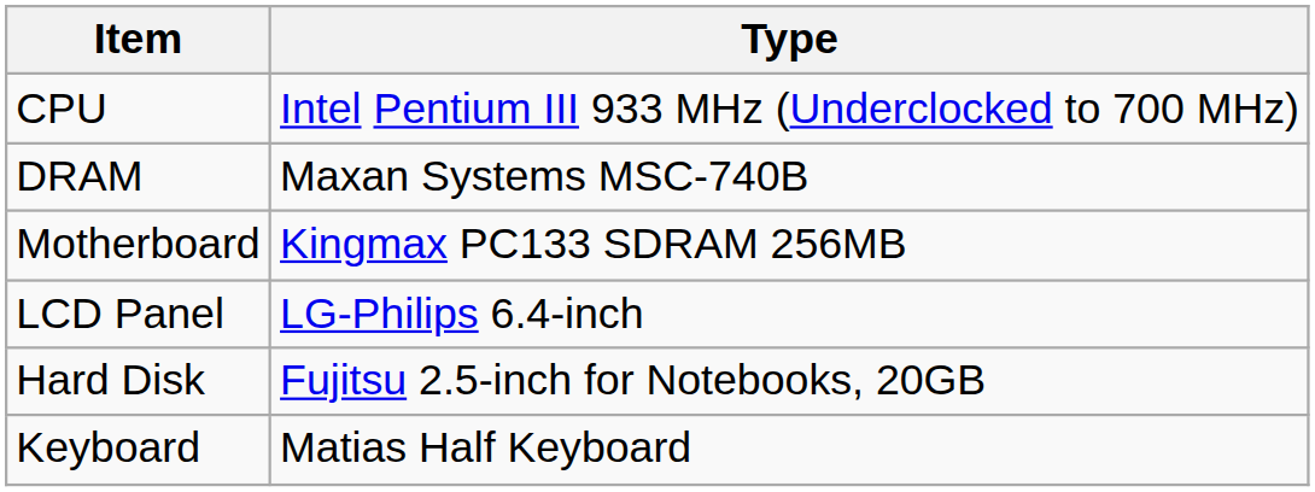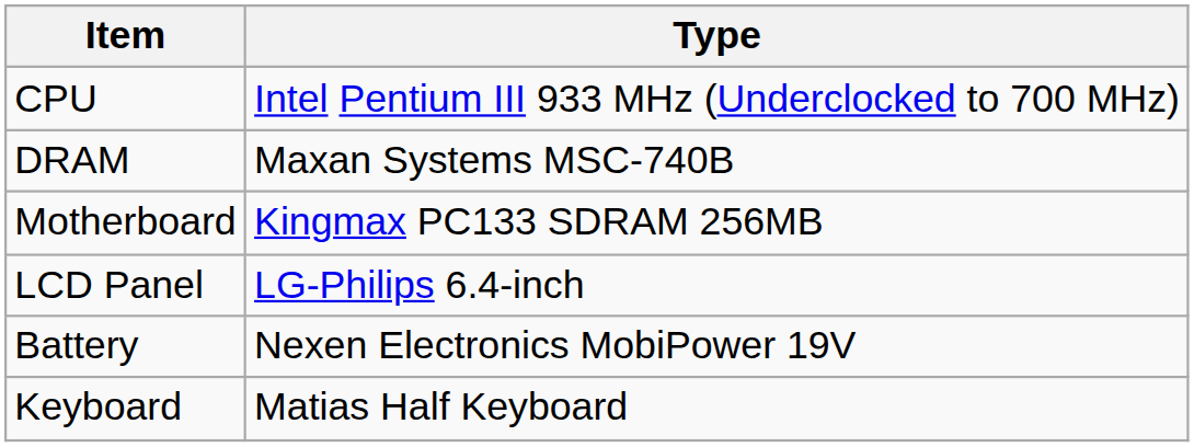 <table class="wikitable">
 <tr>
 <th>Item</th>
 <th>Type</th>
 </tr>
 <tr>
 <td>CPU</td>
 <td><a href='#'>Intel</a> <a href='#'>Pentium III</a> 933 MHz (<a href='#'>Underclocked</a> to 700 MHz)</td>
 </tr>
 <tr>
 <td>DRAM</td>
 <td>Maxan Systems MSC-740B</td>
 </tr>
 <tr>
 <td>Motherboard</td>
 <td><a href='#'>Kingmax</a> PC133 SDRAM 256MB</td>
 </tr>
 <tr>
 <td>LCD Panel</td>
 <td><a href='#'>LG-Philips</a> 6.4-inch</td>
 </tr>
 <tr>
-<td>Hard Disk</td>
-<td><a href='#'>Fujitsu</a> 2.5-inch for Notebooks, 20GB</td>
+<td>Battery</td>
+<td>Nexen Electronics MobiPower 19V</td>
 </tr>
 <tr>
 <td>Keyboard</td>
 <td>Matias Half Keyboard</td>
 </tr>
 </table>
